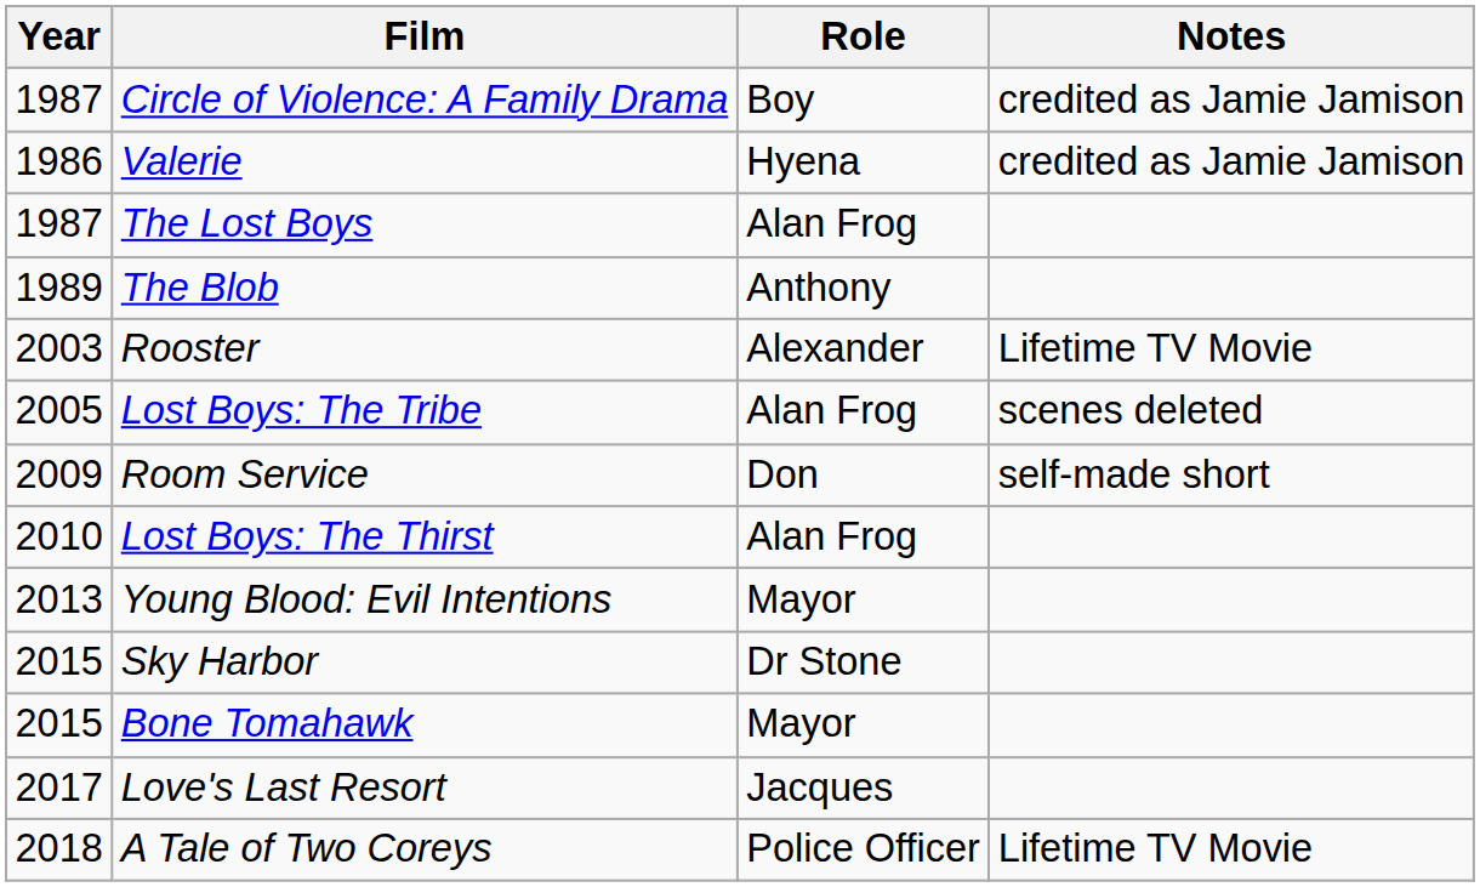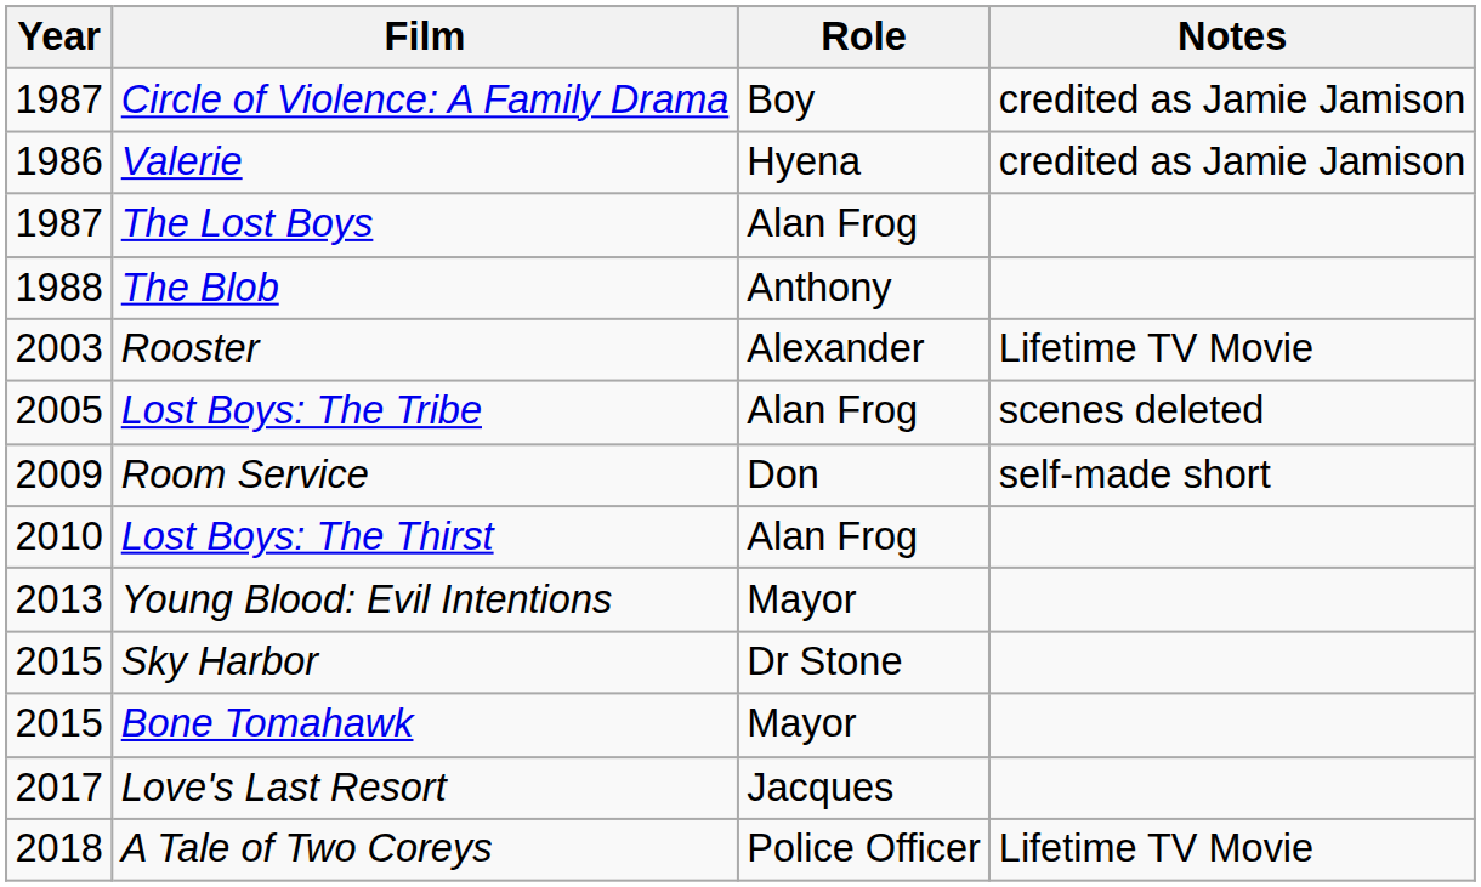 <table class="wikitable">
 <tr style="background:#B0C4DE;">
 <th>Year</th>
 <th>Film</th>
 <th>Role</th>
 <th>Notes</th>
 </tr>
 <tr>
 <td>1987</td>
 <td><em><a href='#'>Circle of Violence: A Family Drama</a></em></td>
 <td>Boy</td>
 <td>credited as Jamie Jamison</td>
 </tr>
 <tr>
 <td>1986</td>
 <td><em><a href='#'>Valerie</a></em></td>
 <td>Hyena</td>
 <td>credited as Jamie Jamison</td>
 </tr>
 <tr>
 <td>1987</td>
 <td><em><a href='#'>The Lost Boys</a></em></td>
 <td>Alan Frog</td>
 <td></td>
 </tr>
 <tr>
-<td>1989</td>
+<td>1988</td>
 <td><em><a href='#'>The Blob</a></em></td>
 <td>Anthony</td>
 <td></td>
 </tr>
 <tr>
 <td>2003</td>
 <td><em>Rooster</em></td>
 <td>Alexander</td>
 <td>Lifetime TV Movie</td>
 </tr>
 <tr>
 <td>2005</td>
 <td><em><a href='#'>Lost Boys: The Tribe</a></em></td>
 <td>Alan Frog</td>
 <td>scenes deleted</td>
 </tr>
 <tr>
 <td>2009</td>
 <td><em>Room Service</em></td>
 <td>Don</td>
 <td>self-made short</td>
 </tr>
 <tr>
 <td>2010</td>
 <td><em><a href='#'>Lost Boys: The Thirst</a></em></td>
 <td>Alan Frog</td>
 <td></td>
 </tr>
 <tr>
 <td>2013</td>
 <td><em>Young Blood: Evil Intentions</em></td>
 <td>Mayor</td>
 <td></td>
 </tr>
 <tr>
 <td>2015</td>
 <td><em>Sky Harbor</em></td>
 <td>Dr Stone</td>
 <td></td>
 </tr>
 <tr>
 <td>2015</td>
 <td><em><a href='#'>Bone Tomahawk</a></em></td>
 <td>Mayor</td>
 <td></td>
 </tr>
 <tr>
 <td>2017</td>
 <td><em>Love's Last Resort</em></td>
 <td>Jacques</td>
 <td></td>
 </tr>
 <tr>
 <td>2018</td>
 <td><em>A Tale of Two Coreys</em></td>
 <td>Police Officer</td>
 <td>Lifetime TV Movie</td>
 </tr>
 </table>
